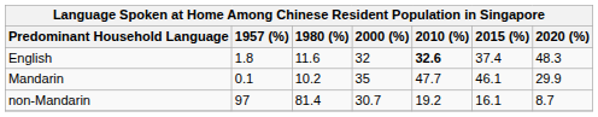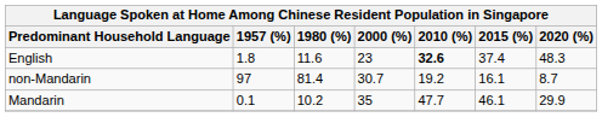 <table class="wikitable">
 <tr>
 <th colspan="7">Language Spoken at Home Among Chinese Resident Population in Singapore</th>
 </tr>
 <tr>
 <th>Predominant Household Language</th>
 <th>1957 (%)</th>
 <th>1980 (%)</th>
 <th>2000 (%)</th>
 <th>2010 (%)</th>
 <th>2015 (%)</th>
 <th>2020 (%)</th>
 </tr>
 <tr>
 <td>English</td>
 <td>1.8</td>
 <td>11.6</td>
-<td>32</td>
+<td>23</td>
 <td><strong>32.6</strong></td>
 <td>37.4</td>
 <td>48.3</td>
+</tr>
+<tr>
+<td>non-Mandarin</td>
+<td>97</td>
+<td>81.4</td>
+<td>30.7</td>
+<td>19.2</td>
+<td>16.1</td>
+<td>8.7</td>
 </tr>
 <tr>
 <td>Mandarin</td>
 <td>0.1</td>
 <td>10.2</td>
 <td>35</td>
 <td>47.7</td>
 <td>46.1</td>
 <td>29.9</td>
 </tr>
 <tr>
-<td>non-Mandarin</td>
-<td>97</td>
-<td>81.4</td>
-<td>30.7</td>
-<td>19.2</td>
-<td>16.1</td>
-<td>8.7</td>
-</tr>
-<tr>
 </tr>
 </table>
